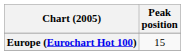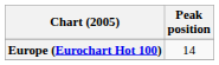 <table class="wikitable sortable plainrowheaders" style="text-align:center">
 <tr>
 <th scope="col">Chart (2005)</th>
 <th scope="col">Peak<br>position</th>
 </tr>
 <tr>
 </tr>
 <tr>
 </tr>
 <tr>
 </tr>
 <tr>
 </tr>
 <tr>
 <th scope="row">Europe (<a href='#'>Eurochart Hot 100</a>)</th>
-<td>15</td>
+<td>14</td>
 </tr>
 <tr>
 </tr>
 <tr>
 </tr>
 <tr>
 </tr>
 <tr>
 </tr>
 <tr>
 </tr>
 <tr>
 </tr>
 <tr>
 </tr>
 <tr>
 </tr>
 <tr>
 </tr>
 <tr>
 </tr>
 <tr>
 </tr>
 <tr>
 </tr>
 <tr>
 </tr>
 </table>
